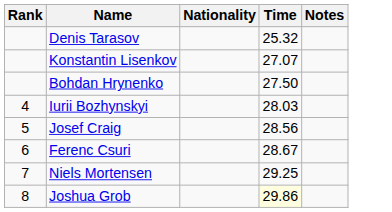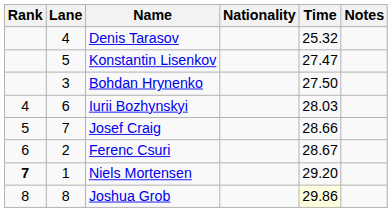 <table class="wikitable sortable" style="text-align:center">
 <tr>
 <th>Rank</th>
+<th>Lane</th>
 <th>Name</th>
 <th>Nationality</th>
 <th>Time</th>
 <th>Notes</th>
 </tr>
 <tr>
 <td></td>
+<td>4</td>
 <td align=left><a href='#'>Denis Tarasov</a></td>
 <td align=left></td>
 <td>25.32</td>
 <td></td>
 </tr>
 <tr>
 <td></td>
+<td>5</td>
 <td align=left><a href='#'>Konstantin Lisenkov</a></td>
 <td align=left></td>
-<td>27.07</td>
+<td>27.47</td>
 <td></td>
 </tr>
 <tr>
 <td></td>
+<td>3</td>
 <td align=left><a href='#'>Bohdan Hrynenko</a></td>
 <td align=left></td>
 <td>27.50</td>
 <td></td>
 </tr>
 <tr>
 <td>4</td>
+<td>6</td>
 <td align=left><a href='#'>Iurii Bozhynskyi</a></td>
 <td align=left></td>
 <td>28.03</td>
 <td></td>
 </tr>
 <tr>
 <td>5</td>
+<td>7</td>
 <td align=left><a href='#'>Josef Craig</a></td>
 <td align=left></td>
-<td>28.56</td>
+<td>28.66</td>
 <td></td>
 </tr>
 <tr>
 <td>6</td>
+<td>2</td>
 <td align=left><a href='#'>Ferenc Csuri</a></td>
 <td align=left></td>
 <td>28.67</td>
 <td></td>
 </tr>
 <tr>
-<td>7</td>
+<td><strong>7</strong></td>
+<td>1</td>
 <td align=left><a href='#'>Niels Mortensen</a></td>
 <td align=left></td>
-<td>29.25</td>
+<td>29.20</td>
 <td></td>
 </tr>
 <tr>
+<td>8</td>
 <td>8</td>
 <td align=left><a href='#'>Joshua Grob</a></td>
 <td align=left></td>
 <td style="background: lightyellow;">29.86</td>
 <td></td>
 </tr>
 </table>
